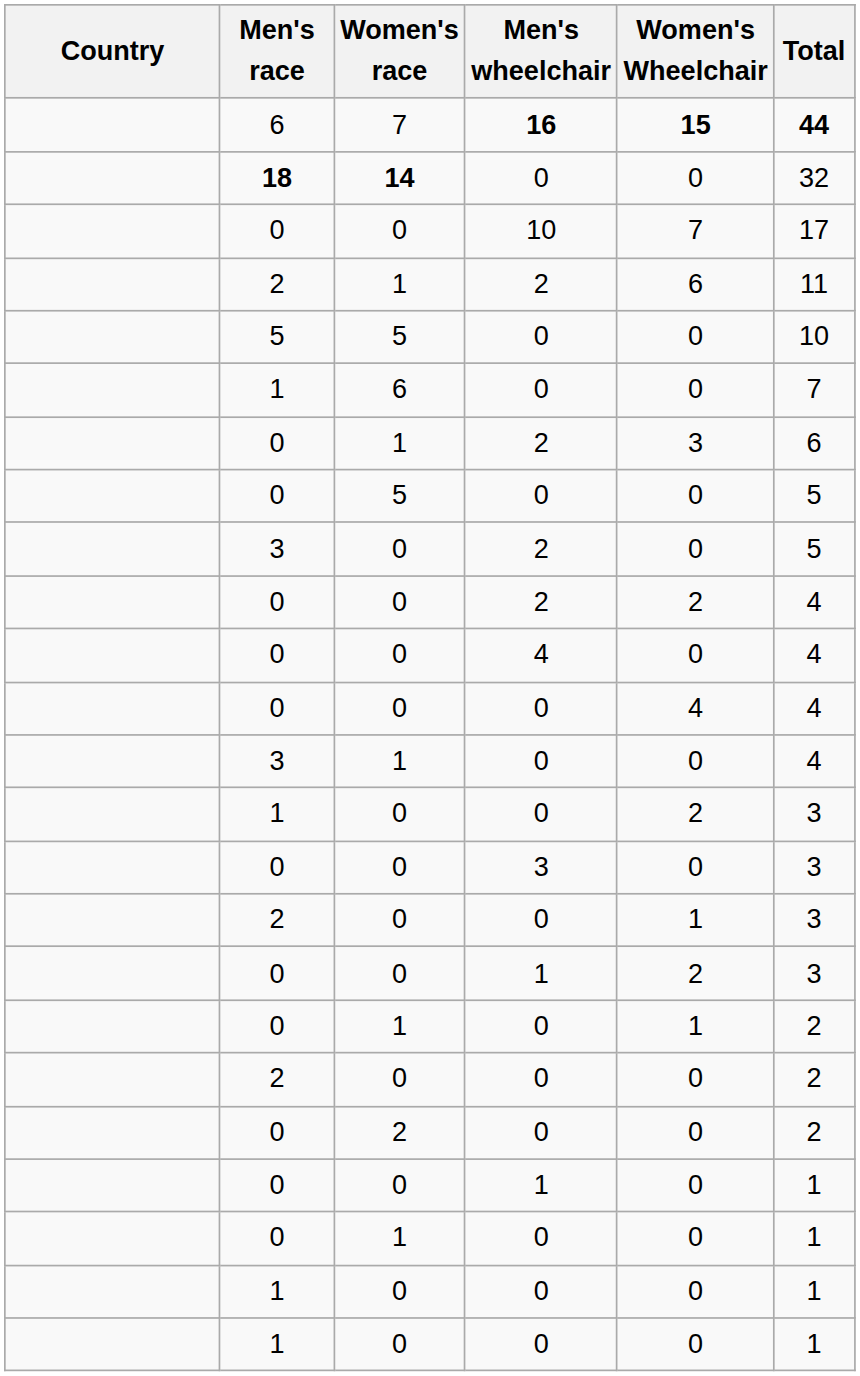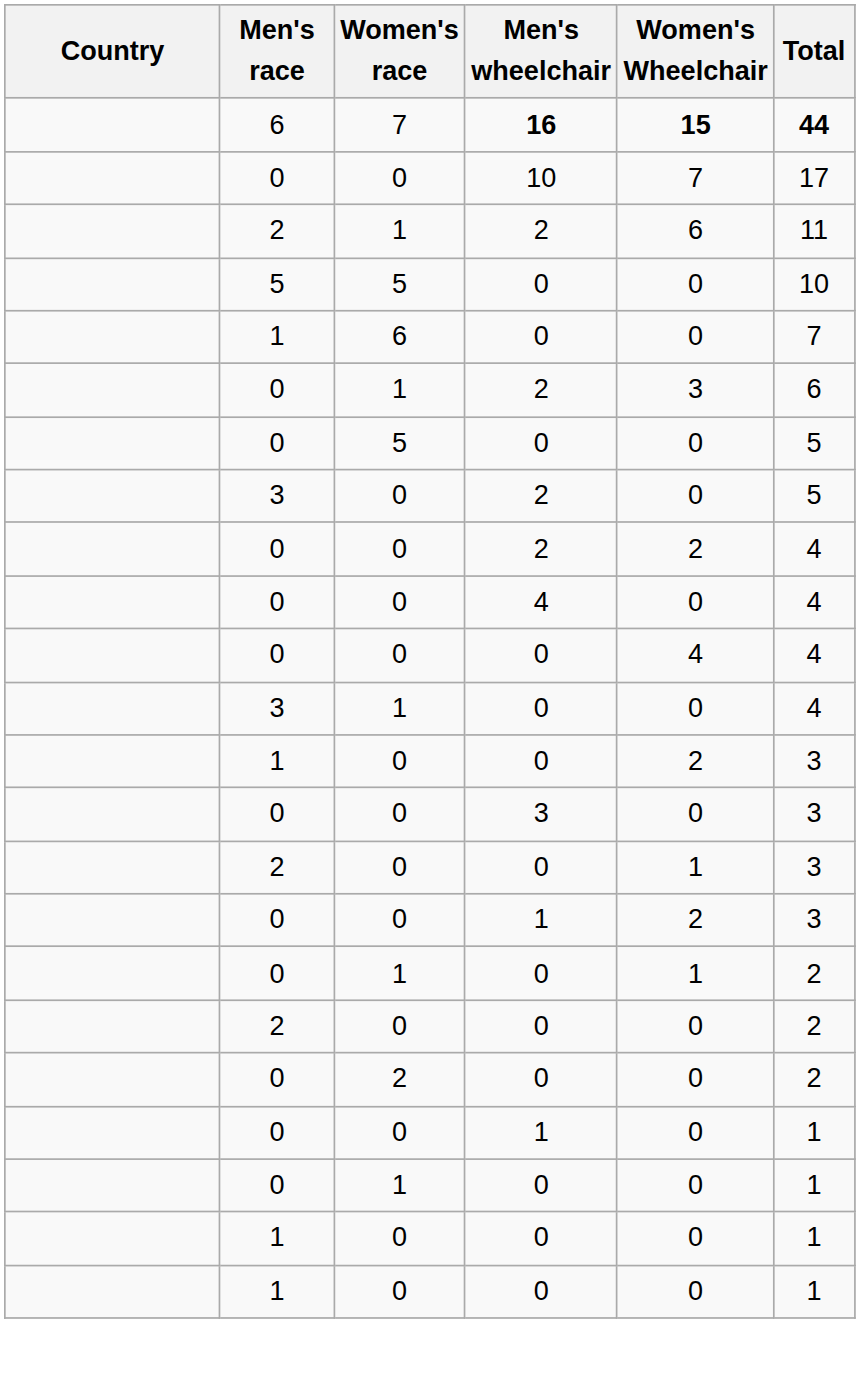 <table class="wikitable sortable" style="font-size:1.00em; line-height:1.5em;">
 <tr>
 <th width="120">Country</th>
 <th width="60" align="center">Men's<br>race</th>
 <th width="60" align="center">Women's<br>race</th>
 <th width="60" align="center">Men's<br>wheelchair</th>
 <th width="60" align="center">Women's<br>Wheelchair</th>
 <th width="40" align="center">Total</th>
 </tr>
 <tr>
 <td></td>
 <td align="center">6</td>
 <td align="center">7</td>
 <td align="center"><strong>16</strong></td>
 <td align="center"><strong>15</strong></td>
 <td align="center"><strong>44</strong></td>
-</tr>
-<tr>
-<td></td>
-<td align="center"><strong>18</strong></td>
-<td align="center"><strong>14</strong></td>
-<td align="center">0</td>
-<td align="center">0</td>
-<td align="center">32</td>
 </tr>
 <tr>
 <td></td>
 <td align="center">0</td>
 <td align="center">0</td>
 <td align="center">10</td>
 <td align="center">7</td>
 <td align="center">17</td>
 </tr>
 <tr>
 <td></td>
 <td align="center">2</td>
 <td align="center">1</td>
 <td align="center">2</td>
 <td align="center">6</td>
 <td align="center">11</td>
 </tr>
 <tr>
 <td></td>
 <td align="center">5</td>
 <td align="center">5</td>
 <td align="center">0</td>
 <td align="center">0</td>
 <td align="center">10</td>
 </tr>
 <tr>
 <td></td>
 <td align="center">1</td>
 <td align="center">6</td>
 <td align="center">0</td>
 <td align="center">0</td>
 <td align="center">7</td>
 </tr>
 <tr>
 <td></td>
 <td align="center">0</td>
 <td align="center">1</td>
 <td align="center">2</td>
 <td align="center">3</td>
 <td align="center">6</td>
 </tr>
 <tr>
 <td></td>
 <td align="center">0</td>
 <td align="center">5</td>
 <td align="center">0</td>
 <td align="center">0</td>
 <td align="center">5</td>
 </tr>
 <tr>
 <td></td>
 <td align="center">3</td>
 <td align="center">0</td>
 <td align="center">2</td>
 <td align="center">0</td>
 <td align="center">5</td>
 </tr>
 <tr>
 <td></td>
 <td align="center">0</td>
 <td align="center">0</td>
 <td align="center">2</td>
 <td align="center">2</td>
 <td align="center">4</td>
 </tr>
 <tr>
 <td></td>
 <td align="center">0</td>
 <td align="center">0</td>
 <td align="center">4</td>
 <td align="center">0</td>
 <td align="center">4</td>
 </tr>
 <tr>
 <td></td>
 <td align="center">0</td>
 <td align="center">0</td>
 <td align="center">0</td>
 <td align="center">4</td>
 <td align="center">4</td>
 </tr>
 <tr>
 <td></td>
 <td align="center">3</td>
 <td align="center">1</td>
 <td align="center">0</td>
 <td align="center">0</td>
 <td align="center">4</td>
 </tr>
 <tr>
 <td></td>
 <td align="center">1</td>
 <td align="center">0</td>
 <td align="center">0</td>
 <td align="center">2</td>
 <td align="center">3</td>
 </tr>
 <tr>
 <td></td>
 <td align="center">0</td>
 <td align="center">0</td>
 <td align="center">3</td>
 <td align="center">0</td>
 <td align="center">3</td>
 </tr>
 <tr>
 <td></td>
 <td align="center">2</td>
 <td align="center">0</td>
 <td align="center">0</td>
 <td align="center">1</td>
 <td align="center">3</td>
 </tr>
 <tr>
 <td></td>
 <td align="center">0</td>
 <td align="center">0</td>
 <td align="center">1</td>
 <td align="center">2</td>
 <td align="center">3</td>
 </tr>
 <tr>
 <td></td>
 <td align="center">0</td>
 <td align="center">1</td>
 <td align="center">0</td>
 <td align="center">1</td>
 <td align="center">2</td>
 </tr>
 <tr>
 <td></td>
 <td align="center">2</td>
 <td align="center">0</td>
 <td align="center">0</td>
 <td align="center">0</td>
 <td align="center">2</td>
 </tr>
 <tr>
 <td></td>
 <td align="center">0</td>
 <td align="center">2</td>
 <td align="center">0</td>
 <td align="center">0</td>
 <td align="center">2</td>
 </tr>
 <tr>
 <td></td>
 <td align="center">0</td>
 <td align="center">0</td>
 <td align="center">1</td>
 <td align="center">0</td>
 <td align="center">1</td>
 </tr>
 <tr>
 <td></td>
 <td align="center">0</td>
 <td align="center">1</td>
 <td align="center">0</td>
 <td align="center">0</td>
 <td align="center">1</td>
 </tr>
 <tr>
 <td><em></em></td>
 <td align="center">1</td>
 <td align="center">0</td>
 <td align="center">0</td>
 <td align="center">0</td>
 <td align="center">1</td>
 </tr>
 <tr>
 <td></td>
 <td align="center">1</td>
 <td align="center">0</td>
 <td align="center">0</td>
 <td align="center">0</td>
 <td align="center">1</td>
 </tr>
 </table>
